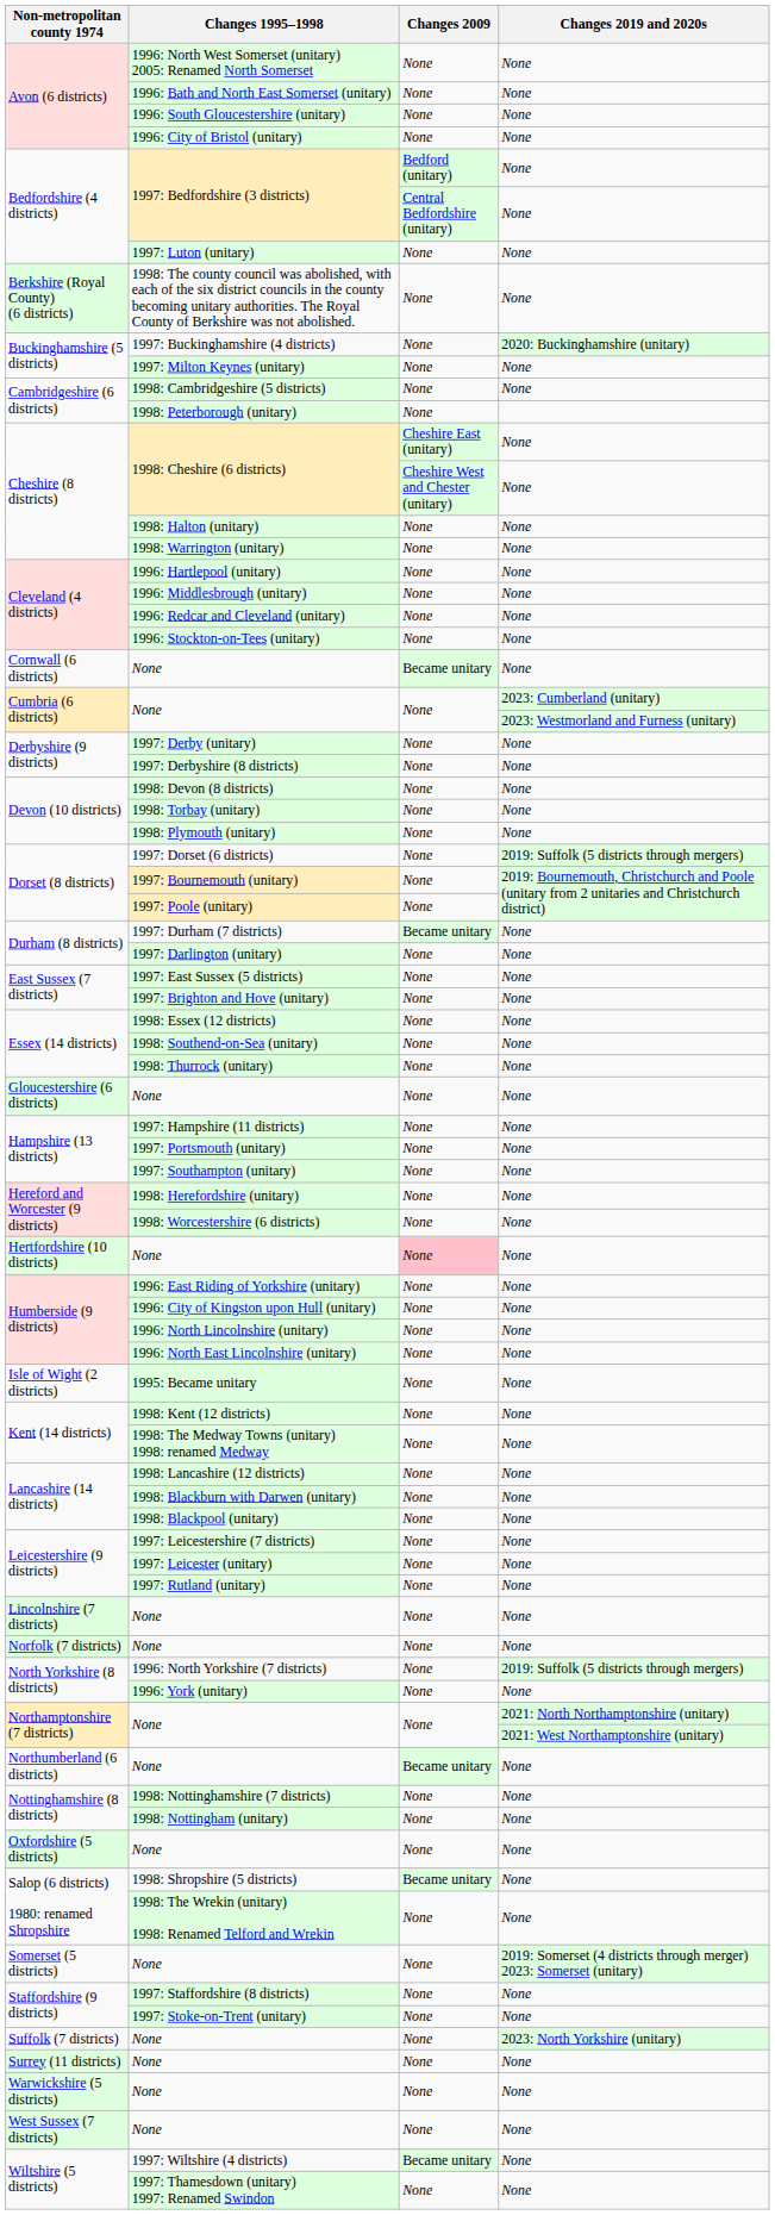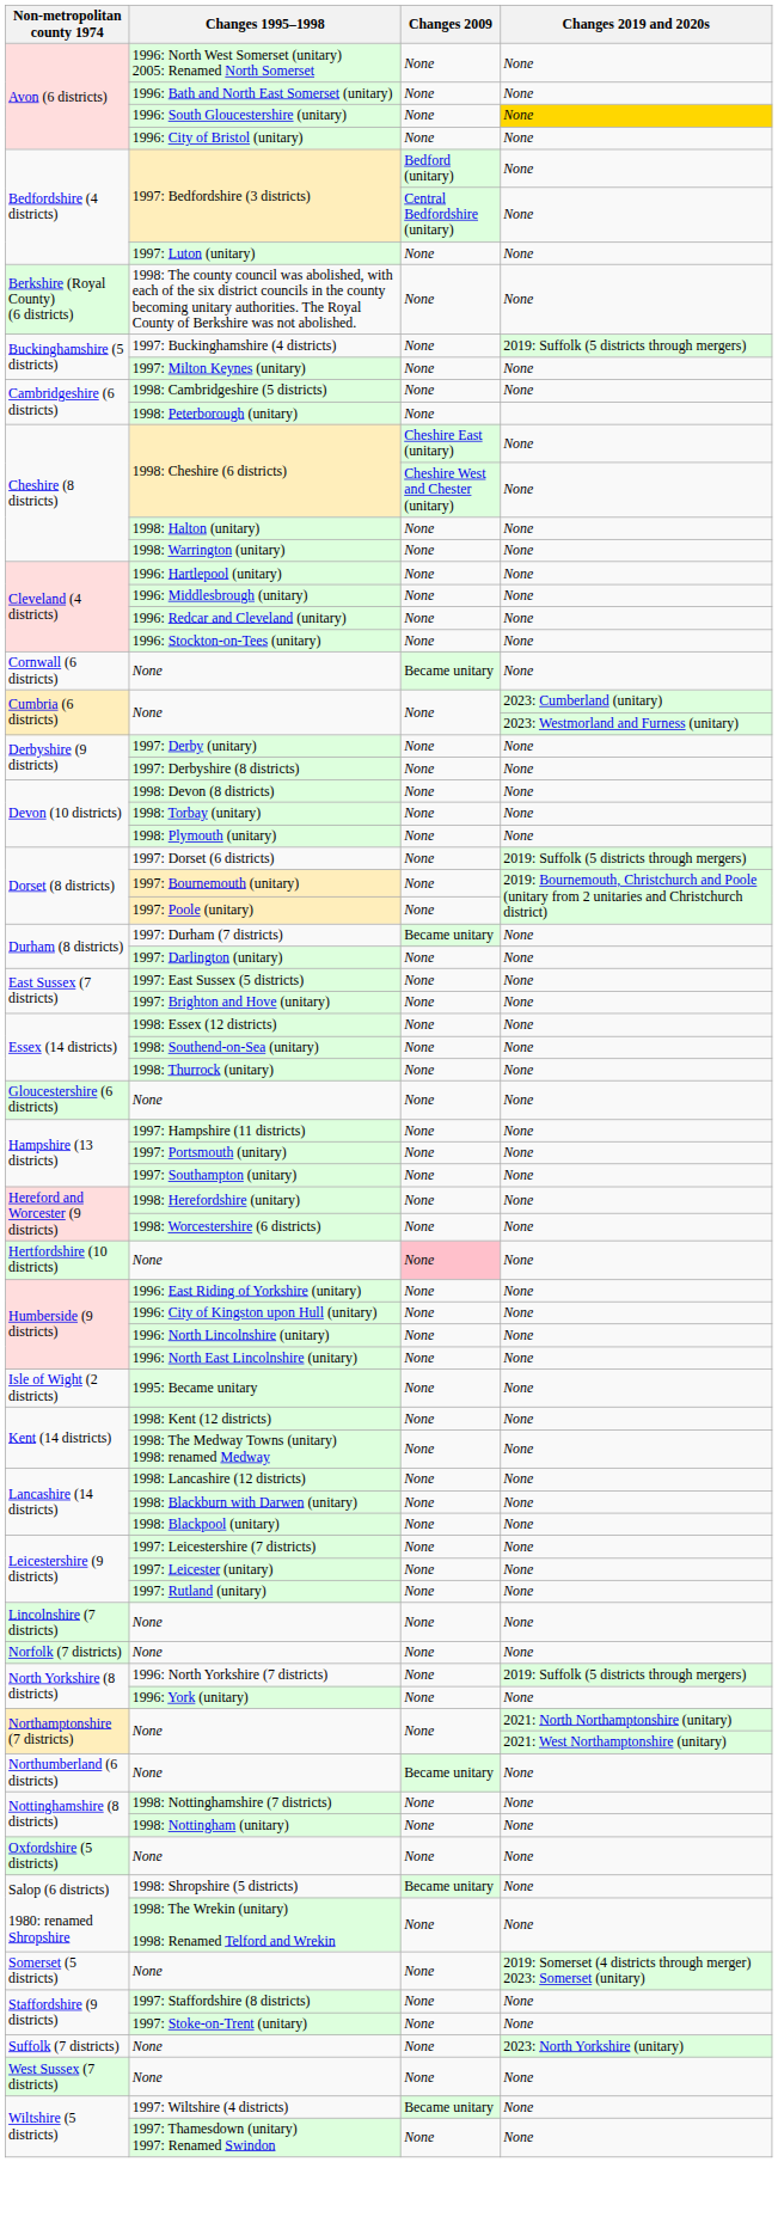 <table class="wikitable">
 <tr>
 <th>Non-metropolitan county 1974</th>
 <th width=300px>Changes 1995–1998</th>
 <th>Changes 2009</th>
 <th width=300px>Changes 2019 and 2020s</th>
 </tr>
 <tr>
 <td style="background:#fdd;" rowspan=4><a href='#'>Avon</a> (6 districts)</td>
 <td style="background:#dfd;">1996: North West Somerset (unitary)<br>2005: Renamed <a href='#'>North Somerset</a></td>
 <td><em>None</em></td>
 <td><em>None</em></td>
 </tr>
 <tr>
 <td style="background:#dfd;">1996: <a href='#'>Bath and North East Somerset</a> (unitary)</td>
 <td><em>None</em></td>
 <td><em>None</em></td>
 </tr>
 <tr>
 <td style="background:#dfd;">1996: <a href='#'>South Gloucestershire</a> (unitary)</td>
 <td><em>None</em></td>
-<td><em>None</em></td>
+<td style="background: gold;"><em>None</em></td>
 </tr>
 <tr>
 <td style="background:#dfd;">1996: <a href='#'>City of Bristol</a> (unitary)</td>
 <td><em>None</em></td>
 <td><em>None</em></td>
 </tr>
 <tr>
 <td rowspan=3><a href='#'>Bedfordshire</a> (4 districts)</td>
 <td style="background:#feb;"rowspan=2>1997: Bedfordshire (3 districts)</td>
 <td style="background:#dfd;"><a href='#'>Bedford</a> (unitary)</td>
 <td><em>None</em></td>
 </tr>
 <tr>
 <td style="background:#dfd;"><a href='#'>Central Bedfordshire</a> (unitary)</td>
 <td><em>None</em></td>
 </tr>
 <tr>
 <td style="background:#dfd;">1997: <a href='#'>Luton</a> (unitary)</td>
 <td><em>None</em></td>
 <td><em>None</em></td>
 </tr>
 <tr>
 <td style="background:#dfd;"><a href='#'>Berkshire</a> (Royal County)<br> (6 districts)</td>
 <td>1998: The county council was abolished, with each of the six district councils in the county becoming unitary authorities. The Royal County of Berkshire was not abolished.</td>
 <td><em>None</em></td>
 <td><em>None</em></td>
 </tr>
 <tr>
 <td rowspan=2><a href='#'>Buckinghamshire</a> (5 districts)</td>
 <td>1997: Buckinghamshire (4 districts)</td>
 <td><em>None</em></td>
-<td style="background:#dfd;">2020: Buckinghamshire (unitary)</td>
+<td style="background:#dfd;">2019: Suffolk (5 districts through mergers)</td>
 </tr>
 <tr>
 <td style="background:#dfd;">1997: <a href='#'>Milton Keynes</a> (unitary)</td>
 <td><em>None</em></td>
 <td><em>None</em></td>
 </tr>
 <tr>
 <td rowspan=2><a href='#'>Cambridgeshire</a> (6 districts)</td>
 <td style="background:#dfd;">1998: Cambridgeshire (5 districts)</td>
 <td><em>None</em></td>
 <td><em>None</em></td>
 </tr>
 <tr>
 <td style="background:#dfd;">1998: <a href='#'>Peterborough</a> (unitary)</td>
 <td><em>None</em></td>
 <td></td>
 </tr>
 <tr>
 <td rowspan=4><a href='#'>Cheshire</a> (8 districts)</td>
 <td style="background:#feb;" rowspan=2>1998: Cheshire (6 districts)</td>
 <td style="background:#dfd;"><a href='#'>Cheshire East</a> (unitary)</td>
 <td><em>None</em></td>
 </tr>
 <tr>
 <td style="background:#dfd;"><a href='#'>Cheshire West and Chester</a> (unitary)</td>
 <td><em>None</em></td>
 </tr>
 <tr>
 <td style="background:#dfd;">1998: <a href='#'>Halton</a> (unitary)</td>
 <td><em>None</em></td>
 <td><em>None</em></td>
 </tr>
 <tr>
 <td style="background:#dfd;">1998: <a href='#'>Warrington</a> (unitary)</td>
 <td><em>None</em></td>
 <td><em>None</em></td>
 </tr>
 <tr>
 <td style="background:#fdd;" rowspan=4><a href='#'>Cleveland</a> (4 districts)</td>
 <td style="background:#dfd;">1996: <a href='#'>Hartlepool</a> (unitary)</td>
 <td><em>None</em></td>
 <td><em>None</em></td>
 </tr>
 <tr>
 <td style="background:#dfd;">1996: <a href='#'>Middlesbrough</a> (unitary)</td>
 <td><em>None</em></td>
 <td><em>None</em></td>
 </tr>
 <tr>
 <td style="background:#dfd;">1996: <a href='#'>Redcar and Cleveland</a> (unitary)</td>
 <td><em>None</em></td>
 <td><em>None</em></td>
 </tr>
 <tr>
 <td style="background:#dfd;">1996: <a href='#'>Stockton-on-Tees</a> (unitary)</td>
 <td><em>None</em></td>
 <td><em>None</em></td>
 </tr>
 <tr>
 <td><a href='#'>Cornwall</a> (6 districts)</td>
 <td><em>None</em></td>
 <td style="background:#dfd;">Became unitary</td>
 <td><em>None</em></td>
 </tr>
 <tr>
 <td rowspan="2" style="background:#feb;"><a href='#'>Cumbria</a> (6 districts)</td>
 <td rowspan="2"><em>None</em></td>
 <td rowspan="2"><em>None</em></td>
 <td style="background:#dfd;">2023: <a href='#'>Cumberland</a> (unitary)</td>
 </tr>
 <tr>
 <td style="background:#dfd;">2023: <a href='#'>Westmorland and Furness</a> (unitary)</td>
 </tr>
 <tr>
 <td rowspan="2"><a href='#'>Derbyshire</a> (9 districts)</td>
 <td style="background:#dfd;">1997: <a href='#'>Derby</a> (unitary)</td>
 <td><em>None</em></td>
 <td><em>None</em></td>
 </tr>
 <tr>
 <td style="background:#dfd;">1997: Derbyshire (8 districts)</td>
 <td><em>None</em></td>
 <td><em>None</em></td>
 </tr>
 <tr>
 <td rowspan="3"><a href='#'>Devon</a> (10 districts)</td>
 <td style="background:#dfd;">1998: Devon (8 districts)</td>
 <td><em>None</em></td>
 <td><em>None</em></td>
 </tr>
 <tr>
 <td style="background:#dfd;">1998: <a href='#'>Torbay</a> (unitary)</td>
 <td><em>None</em></td>
 <td><em>None</em></td>
 </tr>
 <tr>
 <td style="background:#dfd;">1998: <a href='#'>Plymouth</a> (unitary)</td>
 <td><em>None</em></td>
 <td><em>None</em></td>
 </tr>
 <tr>
 <td rowspan="3"><a href='#'>Dorset</a> (8 districts)</td>
 <td>1997: Dorset (6 districts)</td>
 <td><em>None</em></td>
 <td style="background:#dfd;">2019: Suffolk (5 districts through mergers)</td>
 </tr>
 <tr>
 <td style="background:#feb;">1997: <a href='#'>Bournemouth</a> (unitary)</td>
 <td><em>None</em></td>
 <td style="background:#dfd;" rowspan="2">2019: <a href='#'>Bournemouth, Christchurch and Poole</a> (unitary from 2 unitaries and Christchurch district)</td>
 </tr>
 <tr>
 <td style="background:#feb;">1997: <a href='#'>Poole</a> (unitary)</td>
 <td><em>None</em></td>
 </tr>
 <tr>
 <td rowspan="2"><a href='#'>Durham</a> (8 districts)</td>
 <td>1997: Durham (7 districts)</td>
 <td style="background:#dfd;">Became unitary</td>
 <td><em>None</em></td>
 </tr>
 <tr>
 <td style="background:#dfd;">1997: <a href='#'>Darlington</a> (unitary)</td>
 <td><em>None</em></td>
 <td><em>None</em></td>
 </tr>
 <tr>
 <td rowspan="2"><a href='#'>East Sussex</a> (7 districts)</td>
 <td style="background:#dfd;">1997: East Sussex (5 districts)</td>
 <td><em>None</em></td>
 <td><em>None</em></td>
 </tr>
 <tr>
 <td style="background:#dfd;">1997: <a href='#'>Brighton and Hove</a> (unitary)</td>
 <td><em>None</em></td>
 <td><em>None</em></td>
 </tr>
 <tr>
 <td rowspan="3"><a href='#'>Essex</a> (14 districts)</td>
 <td style="background:#dfd;">1998: Essex (12 districts)</td>
 <td><em>None</em></td>
 <td><em>None</em></td>
 </tr>
 <tr>
 <td style="background:#dfd;">1998: <a href='#'>Southend-on-Sea</a> (unitary)</td>
 <td><em>None</em></td>
 <td><em>None</em></td>
 </tr>
 <tr>
 <td style="background:#dfd;">1998: <a href='#'>Thurrock</a> (unitary)</td>
 <td><em>None</em></td>
 <td><em>None</em></td>
 </tr>
 <tr>
 <td style="background:#dfd;"><a href='#'>Gloucestershire</a> (6 districts)</td>
 <td><em>None</em></td>
 <td><em>None</em></td>
 <td><em>None</em></td>
 </tr>
 <tr>
 <td rowspan="3"><a href='#'>Hampshire</a> (13 districts)</td>
 <td style="background:#dfd;">1997: Hampshire (11 districts)</td>
 <td><em>None</em></td>
 <td><em>None</em></td>
 </tr>
 <tr>
 <td style="background:#dfd;">1997: <a href='#'>Portsmouth</a> (unitary)</td>
 <td><em>None</em></td>
 <td><em>None</em></td>
 </tr>
 <tr>
 <td style="background:#dfd;">1997: <a href='#'>Southampton</a> (unitary)</td>
 <td><em>None</em></td>
 <td><em>None</em></td>
 </tr>
 <tr>
 <td style="background:#fdd;" rowspan=2><a href='#'>Hereford and Worcester</a> (9 districts)</td>
 <td style="background:#dfd;">1998: <a href='#'>Herefordshire</a> (unitary)</td>
 <td><em>None</em></td>
 <td><em>None</em></td>
 </tr>
 <tr>
 <td style="background:#dfd;">1998: <a href='#'>Worcestershire</a> (6 districts)</td>
 <td><em>None</em></td>
 <td><em>None</em></td>
 </tr>
 <tr>
 <td style="background:#dfd;"><a href='#'>Hertfordshire</a> (10 districts)</td>
 <td><em>None</em></td>
 <td style="background: pink;"><em>None</em></td>
 <td><em>None</em></td>
 </tr>
 <tr>
 <td style="background:#fdd;" rowspan="4"><a href='#'>Humberside</a> (9 districts)</td>
 <td style="background:#dfd;">1996: <a href='#'>East Riding of Yorkshire</a> (unitary)</td>
 <td><em>None</em></td>
 <td><em>None</em></td>
 </tr>
 <tr>
 <td style="background:#dfd;">1996: <a href='#'>City of Kingston upon Hull</a> (unitary)</td>
 <td><em>None</em></td>
 <td><em>None</em></td>
 </tr>
 <tr>
 <td style="background:#dfd;">1996: <a href='#'>North Lincolnshire</a> (unitary)</td>
 <td><em>None</em></td>
 <td><em>None</em></td>
 </tr>
 <tr>
 <td style="background:#dfd;">1996: <a href='#'>North East Lincolnshire</a> (unitary)</td>
 <td><em>None</em></td>
 <td><em>None</em></td>
 </tr>
 <tr>
 <td><a href='#'>Isle of Wight</a> (2 districts)</td>
 <td style="background:#dfd;">1995: Became unitary</td>
 <td><em>None</em></td>
 <td><em>None</em></td>
 </tr>
 <tr>
 <td rowspan="2"><a href='#'>Kent</a> (14 districts)</td>
 <td style="background:#dfd;">1998: Kent (12 districts)</td>
 <td><em>None</em></td>
 <td><em>None</em></td>
 </tr>
 <tr>
 <td style="background:#dfd;">1998: The Medway Towns (unitary)<br>1998: renamed <a href='#'>Medway</a></td>
 <td><em>None</em></td>
 <td><em>None</em></td>
 </tr>
 <tr>
 <td rowspan="3"><a href='#'>Lancashire</a> (14 districts)</td>
 <td style="background:#dfd;">1998: Lancashire (12 districts)</td>
 <td><em>None</em></td>
 <td><em>None</em></td>
 </tr>
 <tr>
 <td style="background:#dfd;">1998: <a href='#'>Blackburn with Darwen</a> (unitary)</td>
 <td><em>None</em></td>
 <td><em>None</em></td>
 </tr>
 <tr>
 <td style="background:#dfd;">1998: <a href='#'>Blackpool</a> (unitary)</td>
 <td><em>None</em></td>
 <td><em>None</em></td>
 </tr>
 <tr>
 <td rowspan="3"><a href='#'>Leicestershire</a> (9 districts)</td>
 <td style="background:#dfd;">1997: Leicestershire (7 districts)</td>
 <td><em>None</em></td>
 <td><em>None</em></td>
 </tr>
 <tr>
 <td style="background:#dfd;">1997: <a href='#'>Leicester</a> (unitary)</td>
 <td><em>None</em></td>
 <td><em>None</em></td>
 </tr>
 <tr>
 <td style="background:#dfd;">1997: <a href='#'>Rutland</a> (unitary)</td>
 <td><em>None</em></td>
 <td><em>None</em></td>
 </tr>
 <tr>
 <td style="background:#dfd;"><a href='#'>Lincolnshire</a> (7 districts)</td>
 <td><em>None</em></td>
 <td><em>None</em></td>
 <td><em>None</em></td>
 </tr>
 <tr>
 <td style="background:#dfd;"><a href='#'>Norfolk</a> (7 districts)</td>
 <td><em>None</em></td>
 <td><em>None</em></td>
 <td><em>None</em></td>
 </tr>
 <tr>
 <td rowspan="2"><a href='#'>North Yorkshire</a> (8 districts)</td>
 <td>1996: North Yorkshire (7 districts)</td>
 <td><em>None</em></td>
 <td style="background:#dfd;">2019: Suffolk (5 districts through mergers)</td>
 </tr>
 <tr>
 <td style="background:#dfd;">1996: <a href='#'>York</a> (unitary)</td>
 <td><em>None</em></td>
 <td><em>None</em></td>
 </tr>
 <tr>
 <td rowspan="2" style="background:#feb;"><a href='#'>Northamptonshire</a> (7 districts)</td>
 <td rowspan="2"><em>None</em></td>
 <td rowspan="2"><em>None</em></td>
 <td style="background:#dfd;">2021: <a href='#'>North Northamptonshire</a> (unitary)</td>
 </tr>
 <tr>
 <td style="background:#dfd;">2021: <a href='#'>West Northamptonshire</a> (unitary)</td>
 </tr>
 <tr>
 <td><a href='#'>Northumberland</a> (6 districts)</td>
 <td><em>None</em></td>
 <td style="background:#dfd;">Became unitary</td>
 <td><em>None</em></td>
 </tr>
 <tr>
 <td rowspan="2"><a href='#'>Nottinghamshire</a> (8 districts)</td>
 <td style="background:#dfd;">1998: Nottinghamshire (7 districts)</td>
 <td><em>None</em></td>
 <td><em>None</em></td>
 </tr>
 <tr>
 <td style="background:#dfd;">1998: <a href='#'>Nottingham</a> (unitary)</td>
 <td><em>None</em></td>
 <td><em>None</em></td>
 </tr>
 <tr>
 <td style="background:#dfd;"><a href='#'>Oxfordshire</a> (5 districts)</td>
 <td><em>None</em></td>
 <td><em>None</em></td>
 <td><em>None</em></td>
 </tr>
 <tr>
 <td rowspan="2">Salop (6 districts)<br><br>1980: renamed <a href='#'>Shropshire</a></td>
 <td>1998: Shropshire (5 districts)</td>
 <td style="background:#dfd;">Became unitary</td>
 <td><em>None</em></td>
 </tr>
 <tr>
 <td style="background:#dfd;">1998: The Wrekin (unitary)<br><br>1998: Renamed <a href='#'>Telford and Wrekin</a></td>
 <td><em>None</em></td>
 <td><em>None</em></td>
 </tr>
 <tr>
 <td><a href='#'>Somerset</a> (5 districts)</td>
 <td><em>None</em></td>
 <td><em>None</em></td>
 <td style="background:#dfd;">2019: Somerset (4 districts through merger)<br>2023: <a href='#'>Somerset</a> (unitary)</td>
 </tr>
 <tr>
 <td rowspan="2"><a href='#'>Staffordshire</a> (9 districts)</td>
 <td style="background:#dfd;">1997: Staffordshire (8 districts)</td>
 <td><em>None</em></td>
 <td><em>None</em></td>
 </tr>
 <tr>
 <td style="background:#dfd;">1997: <a href='#'>Stoke-on-Trent</a> (unitary)</td>
 <td><em>None</em></td>
 <td><em>None</em></td>
 </tr>
 <tr>
 <td><a href='#'>Suffolk</a> (7 districts)</td>
 <td><em>None</em></td>
 <td><em>None</em></td>
 <td style="background:#dfd;">2023: <a href='#'>North Yorkshire</a> (unitary)</td>
 </tr>
 <tr>
-<td style="background:#dfd;"><a href='#'>Surrey</a> (11 districts)</td>
-<td><em>None</em></td>
-<td><em>None</em></td>
-<td><em>None</em></td>
-</tr>
-<tr>
-<td style="background:#dfd;"><a href='#'>Warwickshire</a> (5 districts)</td>
-<td><em>None</em></td>
-<td><em>None</em></td>
-<td><em>None</em></td>
-</tr>
-<tr>
 <td style="background:#dfd;"><a href='#'>West Sussex</a> (7 districts)</td>
 <td><em>None</em></td>
 <td><em>None</em></td>
 <td><em>None</em></td>
 </tr>
 <tr>
 <td rowspan="2"><a href='#'>Wiltshire</a> (5 districts)</td>
 <td>1997: Wiltshire (4 districts)</td>
 <td style="background:#dfd;">Became unitary</td>
 <td><em>None</em></td>
 </tr>
 <tr>
 <td style="background:#dfd;">1997: Thamesdown (unitary)<br>1997: Renamed <a href='#'>Swindon</a></td>
 <td><em>None</em></td>
 <td><em>None</em></td>
 </tr>
 </table>
